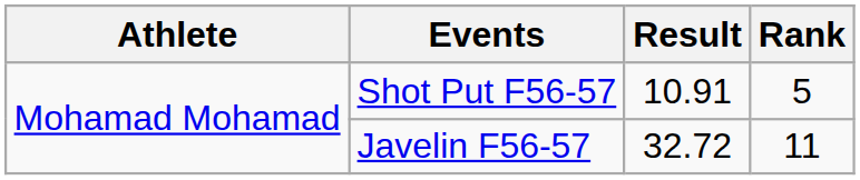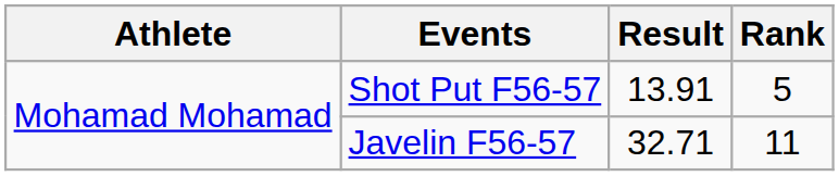 <table class=wikitable style="font-size:90%">
 <tr align=center>
 <th>Athlete</th>
 <th>Events</th>
 <th>Result</th>
 <th>Rank</th>
 </tr>
 <tr align=center>
 <td align=left rowspan=2><a href='#'>Mohamad Mohamad</a></td>
 <td align=left><a href='#'>Shot Put F56-57</a></td>
-<td>10.91</td>
+<td>13.91</td>
 <td>5</td>
 </tr>
 <tr align=center>
 <td align=left><a href='#'>Javelin F56-57</a></td>
-<td>32.72</td>
+<td>32.71</td>
 <td>11</td>
 </tr>
 </table>
